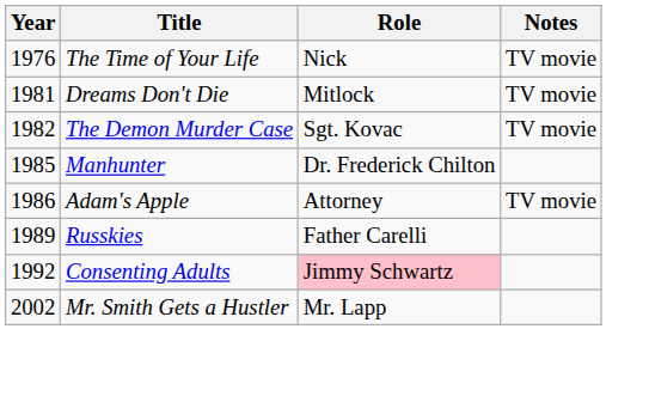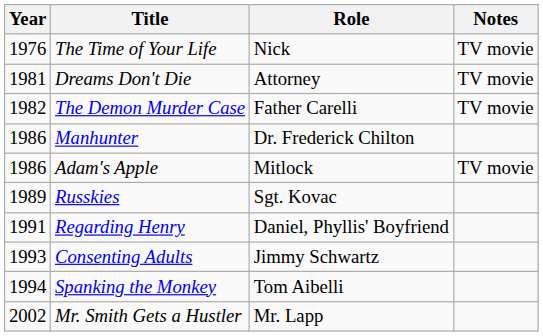 <table class="wikitable">
 <tr>
 <th>Year</th>
 <th>Title</th>
 <th>Role</th>
 <th>Notes</th>
 </tr>
 <tr>
 <td>1976</td>
 <td><em>The Time of Your Life</em></td>
 <td>Nick</td>
 <td>TV movie</td>
 </tr>
 <tr>
 <td>1981</td>
 <td><em>Dreams Don't Die</em></td>
-<td>Mitlock</td>
+<td>Attorney</td>
 <td>TV movie</td>
 </tr>
 <tr>
 <td>1982</td>
 <td><em><a href='#'>The Demon Murder Case</a></em></td>
-<td>Sgt. Kovac</td>
+<td>Father Carelli</td>
 <td>TV movie</td>
 </tr>
 <tr>
-<td>1985</td>
+<td>1986</td>
 <td><em><a href='#'>Manhunter</a></em></td>
 <td>Dr. Frederick Chilton</td>
 <td></td>
 </tr>
 <tr>
 <td>1986</td>
 <td><em>Adam's Apple</em></td>
-<td>Attorney</td>
+<td>Mitlock</td>
 <td>TV movie</td>
 </tr>
 <tr>
 <td>1989</td>
 <td><em><a href='#'>Russkies</a></em></td>
-<td>Father Carelli</td>
+<td>Sgt. Kovac</td>
 <td></td>
 </tr>
 <tr>
-<td>1992</td>
+<td>1991</td>
+<td><em><a href='#'>Regarding Henry</a></em></td>
+<td>Daniel, Phyllis' Boyfriend</td>
+<td></td>
+</tr>
+<tr>
+<td>1993</td>
 <td><em><a href='#'>Consenting Adults</a></em></td>
-<td style="background: pink;">Jimmy Schwartz</td>
+<td>Jimmy Schwartz</td>
+<td></td>
+</tr>
+<tr>
+<td>1994</td>
+<td><em><a href='#'>Spanking the Monkey</a></em></td>
+<td>Tom Aibelli</td>
 <td></td>
 </tr>
 <tr>
 <td>2002</td>
 <td><em>Mr. Smith Gets a Hustler</em></td>
 <td>Mr. Lapp</td>
 <td></td>
 </tr>
 </table>
